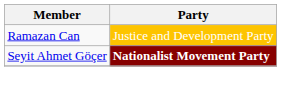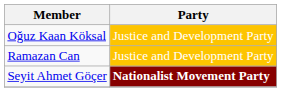 <table class="wikitable">
 <tr>
 <th>Member</th>
 <th>Party</th>
+</tr>
+<tr>
+<td><a href='#'>Oğuz Kaan Köksal</a></td>
+<td style="background:#FDC400; color:white">Justice and Development Party</td>
 </tr>
 <tr>
 <td><a href='#'>Ramazan Can</a></td>
 <td style="background:#FDC400; color:white">Justice and Development Party</td>
 </tr>
 <tr>
 <td><a href='#'>Seyit Ahmet Göçer</a></td>
 <td style="background:#870000; color:white"><strong>Nationalist Movement Party</strong></td>
 </tr>
 <tr>
 </tr>
 </table>
